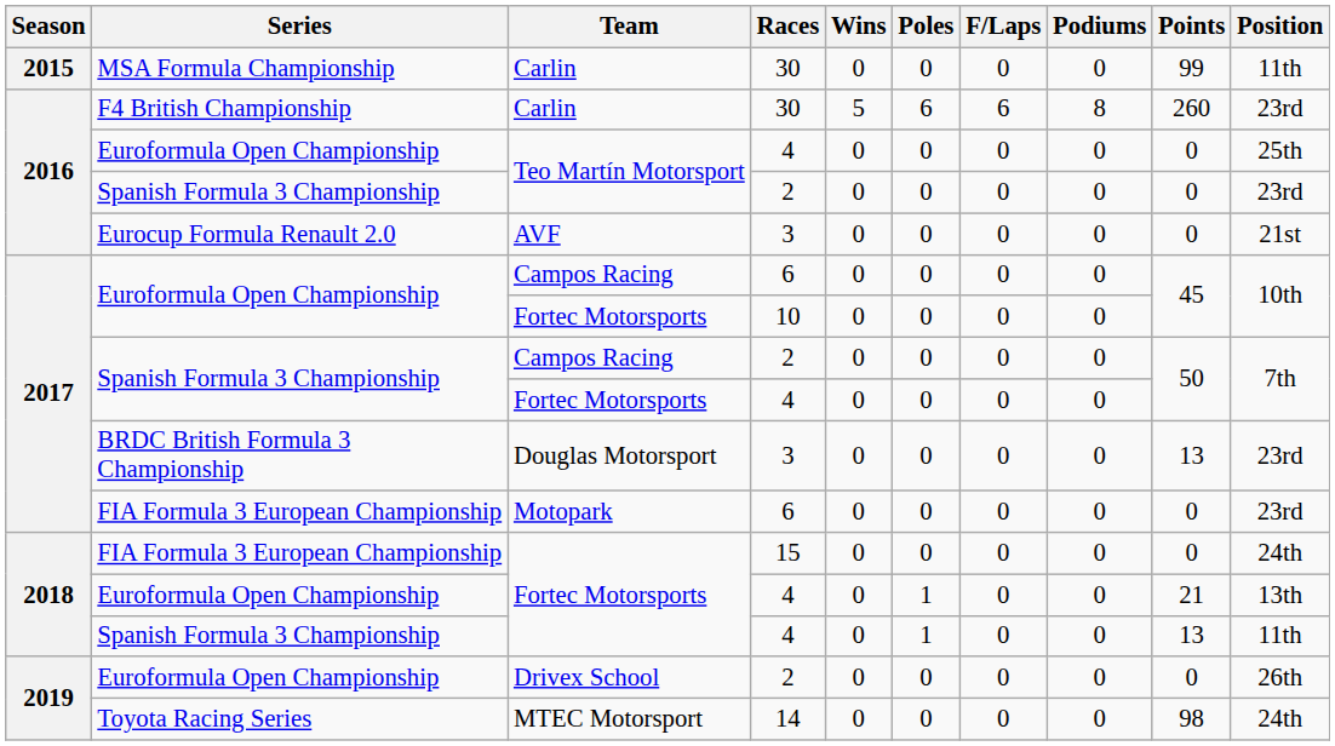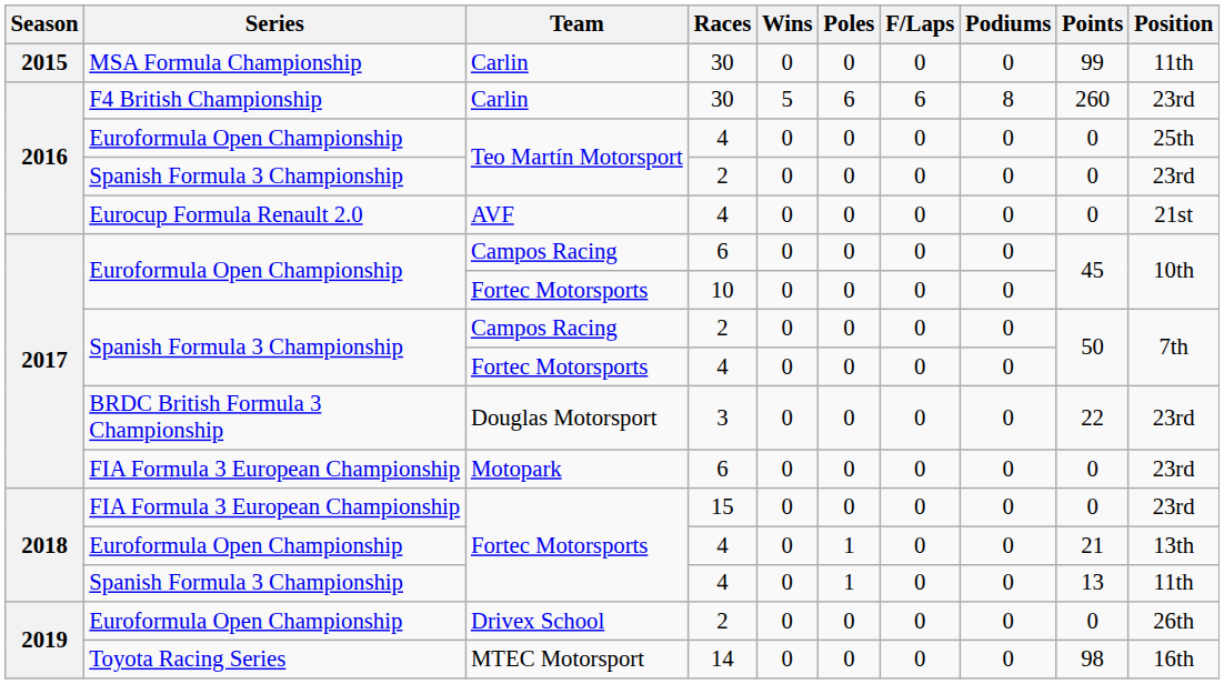 <table class="wikitable" style="font-size: 90%; text-align:center">
 <tr>
 <th>Season</th>
 <th>Series</th>
 <th>Team</th>
 <th>Races</th>
 <th>Wins</th>
 <th>Poles</th>
 <th>F/Laps</th>
 <th>Podiums</th>
 <th>Points</th>
 <th>Position</th>
 </tr>
 <tr>
 <th>2015</th>
 <td align="left"><a href='#'>MSA Formula Championship</a></td>
 <td align="left"><a href='#'>Carlin</a></td>
 <td>30</td>
 <td>0</td>
 <td>0</td>
 <td>0</td>
 <td>0</td>
 <td>99</td>
 <td>11th</td>
 </tr>
 <tr>
 <th rowspan="4">2016</th>
 <td align="left"><a href='#'>F4 British Championship</a></td>
 <td align="left"><a href='#'>Carlin</a></td>
 <td>30</td>
 <td>5</td>
 <td>6</td>
 <td>6</td>
 <td>8</td>
 <td>260</td>
 <td>23rd</td>
 </tr>
 <tr>
 <td align="left"><a href='#'>Euroformula Open Championship</a></td>
 <td rowspan="2" align="left" nowrap><a href='#'>Teo Martín Motorsport</a></td>
 <td>4</td>
 <td>0</td>
 <td>0</td>
 <td>0</td>
 <td>0</td>
 <td>0</td>
 <td>25th</td>
 </tr>
 <tr>
 <td align="left"><a href='#'>Spanish Formula 3 Championship</a></td>
 <td>2</td>
 <td>0</td>
 <td>0</td>
 <td>0</td>
 <td>0</td>
 <td>0</td>
 <td>23rd</td>
 </tr>
 <tr>
 <td align="left"><a href='#'>Eurocup Formula Renault 2.0</a></td>
 <td align="left"><a href='#'>AVF</a></td>
-<td>3</td>
+<td>4</td>
 <td>0</td>
 <td>0</td>
 <td>0</td>
 <td>0</td>
 <td>0</td>
 <td>21st</td>
 </tr>
 <tr>
 <th rowspan=6>2017</th>
 <td align="left" rowspan=2><a href='#'>Euroformula Open Championship</a></td>
 <td align="left"><a href='#'>Campos Racing</a></td>
 <td>6</td>
 <td>0</td>
 <td>0</td>
 <td>0</td>
 <td>0</td>
 <td rowspan=2>45</td>
 <td rowspan=2>10th</td>
 </tr>
 <tr>
 <td align="left"><a href='#'>Fortec Motorsports</a></td>
 <td>10</td>
 <td>0</td>
 <td>0</td>
 <td>0</td>
 <td>0</td>
 </tr>
 <tr>
 <td align="left" rowspan=2><a href='#'>Spanish Formula 3 Championship</a></td>
 <td align="left"><a href='#'>Campos Racing</a></td>
 <td>2</td>
 <td>0</td>
 <td>0</td>
 <td>0</td>
 <td>0</td>
 <td rowspan=2>50</td>
 <td rowspan=2>7th</td>
 </tr>
 <tr>
 <td align=left><a href='#'>Fortec Motorsports</a></td>
 <td>4</td>
 <td>0</td>
 <td>0</td>
 <td>0</td>
 <td>0</td>
 </tr>
 <tr>
 <td align="left"><a href='#'>BRDC British Formula 3 Championship</a></td>
 <td align="left">Douglas Motorsport</td>
 <td>3</td>
 <td>0</td>
 <td>0</td>
 <td>0</td>
 <td>0</td>
-<td>13</td>
+<td>22</td>
 <td>23rd</td>
 </tr>
 <tr>
 <td align="left" nowrap><a href='#'>FIA Formula 3 European Championship</a></td>
 <td align="left"><a href='#'>Motopark</a></td>
 <td>6</td>
 <td>0</td>
 <td>0</td>
 <td>0</td>
 <td>0</td>
 <td>0</td>
 <td>23rd</td>
 </tr>
 <tr>
 <th rowspan=3>2018</th>
 <td align=left><a href='#'>FIA Formula 3 European Championship</a></td>
 <td align=left rowspan=3><a href='#'>Fortec Motorsports</a></td>
 <td>15</td>
 <td>0</td>
 <td>0</td>
 <td>0</td>
 <td>0</td>
 <td>0</td>
-<td>24th</td>
+<td>23rd</td>
 </tr>
 <tr>
 <td align=left><a href='#'>Euroformula Open Championship</a></td>
 <td>4</td>
 <td>0</td>
 <td>1</td>
 <td>0</td>
 <td>0</td>
 <td>21</td>
 <td>13th</td>
 </tr>
 <tr>
 <td align=left><a href='#'>Spanish Formula 3 Championship</a></td>
 <td>4</td>
 <td>0</td>
 <td>1</td>
 <td>0</td>
 <td>0</td>
 <td>13</td>
 <td>11th</td>
 </tr>
 <tr>
 <th rowspan=2>2019</th>
 <td align=left><a href='#'>Euroformula Open Championship</a></td>
 <td align=left><a href='#'>Drivex School</a></td>
 <td>2</td>
 <td>0</td>
 <td>0</td>
 <td>0</td>
 <td>0</td>
 <td>0</td>
 <td>26th</td>
 </tr>
 <tr>
 <td align=left><a href='#'>Toyota Racing Series</a></td>
 <td align=left>MTEC Motorsport</td>
 <td>14</td>
 <td>0</td>
 <td>0</td>
 <td>0</td>
 <td>0</td>
 <td>98</td>
-<td>24th</td>
+<td>16th</td>
 </tr>
 </table>
